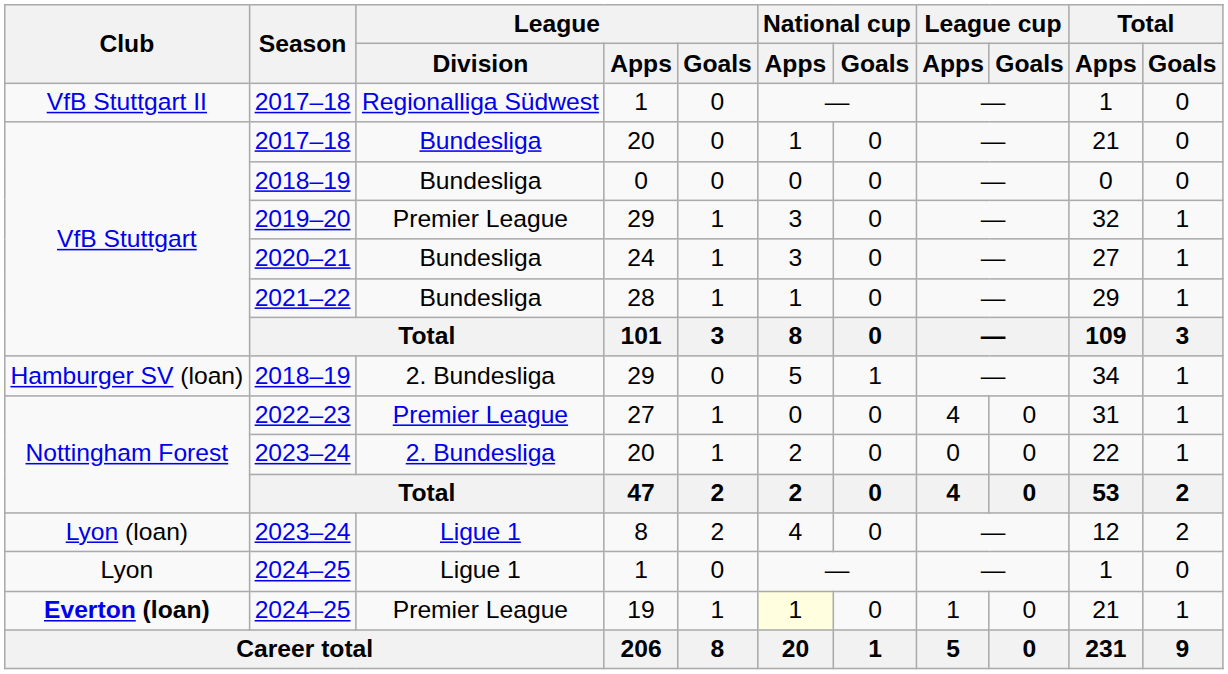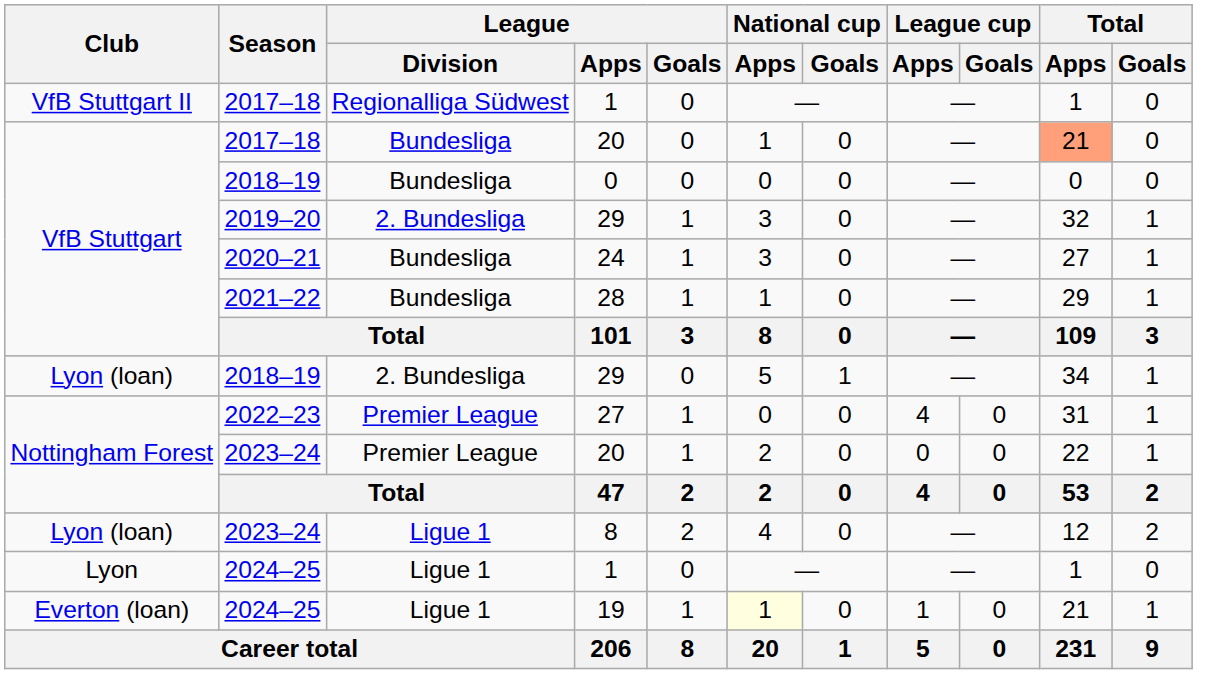 <table class="wikitable" style="text-align: center;">
 <tr>
 <th rowspan="2">Club</th>
 <th rowspan="2">Season</th>
 <th colspan="3">League</th>
 <th colspan="2">National cup</th>
 <th colspan="2">League cup</th>
 <th colspan="2">Total</th>
 </tr>
 <tr>
 <th>Division</th>
 <th>Apps</th>
 <th>Goals</th>
 <th>Apps</th>
 <th>Goals</th>
 <th>Apps</th>
 <th>Goals</th>
 <th>Apps</th>
 <th>Goals</th>
 </tr>
 <tr>
 <td><a href='#'>VfB Stuttgart II</a></td>
 <td><a href='#'>2017–18</a></td>
 <td><a href='#'>Regionalliga Südwest</a></td>
 <td>1</td>
 <td>0</td>
 <td colspan="2">—</td>
 <td colspan="2">—</td>
 <td>1</td>
 <td>0</td>
 </tr>
 <tr>
 <td rowspan="6"><a href='#'>VfB Stuttgart</a></td>
 <td><a href='#'>2017–18</a></td>
 <td><a href='#'>Bundesliga</a></td>
 <td>20</td>
 <td>0</td>
 <td>1</td>
 <td>0</td>
 <td colspan="2">—</td>
-<td>21</td>
+<td style="background: lightsalmon;">21</td>
 <td>0</td>
 </tr>
 <tr>
 <td><a href='#'>2018–19</a></td>
 <td>Bundesliga</td>
 <td>0</td>
 <td>0</td>
 <td>0</td>
 <td>0</td>
 <td colspan="2">—</td>
 <td>0</td>
 <td>0</td>
 </tr>
 <tr>
 <td><a href='#'>2019–20</a></td>
-<td>Premier League</td>
+<td><a href='#'>2. Bundesliga</a></td>
 <td>29</td>
 <td>1</td>
 <td>3</td>
 <td>0</td>
 <td colspan="2">—</td>
 <td>32</td>
 <td>1</td>
 </tr>
 <tr>
 <td><a href='#'>2020–21</a></td>
 <td>Bundesliga</td>
 <td>24</td>
 <td>1</td>
 <td>3</td>
 <td>0</td>
 <td colspan="2">—</td>
 <td>27</td>
 <td>1</td>
 </tr>
 <tr>
 <td><a href='#'>2021–22</a></td>
 <td>Bundesliga</td>
 <td>28</td>
 <td>1</td>
 <td>1</td>
 <td>0</td>
 <td colspan="2">—</td>
 <td>29</td>
 <td>1</td>
 </tr>
 <tr>
 <th colspan="2">Total</th>
 <th>101</th>
 <th>3</th>
 <th>8</th>
 <th>0</th>
 <th colspan="2">—</th>
 <th>109</th>
 <th>3</th>
 </tr>
 <tr>
-<td><a href='#'>Hamburger SV</a> (loan)</td>
+<td><a href='#'>Lyon</a> (loan)</td>
 <td><a href='#'>2018–19</a></td>
 <td>2. Bundesliga</td>
 <td>29</td>
 <td>0</td>
 <td>5</td>
 <td>1</td>
 <td colspan="2">—</td>
 <td>34</td>
 <td>1</td>
 </tr>
 <tr>
 <td rowspan="3"><a href='#'>Nottingham Forest</a></td>
 <td><a href='#'>2022–23</a></td>
 <td><a href='#'>Premier League</a></td>
 <td>27</td>
 <td>1</td>
 <td>0</td>
 <td>0</td>
 <td>4</td>
 <td>0</td>
 <td>31</td>
 <td>1</td>
 </tr>
 <tr>
 <td><a href='#'>2023–24</a></td>
-<td><a href='#'>2. Bundesliga</a></td>
+<td>Premier League</td>
 <td>20</td>
 <td>1</td>
 <td>2</td>
 <td>0</td>
 <td>0</td>
 <td>0</td>
 <td>22</td>
 <td>1</td>
 </tr>
 <tr>
 <th colspan="2">Total</th>
 <th>47</th>
 <th>2</th>
 <th>2</th>
 <th>0</th>
 <th>4</th>
 <th>0</th>
 <th>53</th>
 <th>2</th>
 </tr>
 <tr>
 <td><a href='#'>Lyon</a> (loan)</td>
 <td><a href='#'>2023–24</a></td>
 <td><a href='#'>Ligue 1</a></td>
 <td>8</td>
 <td>2</td>
 <td>4</td>
 <td>0</td>
 <td colspan="2">—</td>
 <td>12</td>
 <td>2</td>
 </tr>
 <tr>
 <td>Lyon</td>
 <td><a href='#'>2024–25</a></td>
 <td>Ligue 1</td>
 <td>1</td>
 <td>0</td>
 <td colspan="2">—</td>
 <td colspan="2">—</td>
 <td>1</td>
 <td>0</td>
 </tr>
 <tr>
-<td><strong><a href='#'>Everton</a> (loan)</strong></td>
+<td><a href='#'>Everton</a> (loan)</td>
 <td><a href='#'>2024–25</a></td>
-<td>Premier League</td>
+<td>Ligue 1</td>
 <td>19</td>
 <td>1</td>
 <td style="background: lightyellow;">1</td>
 <td>0</td>
 <td>1</td>
 <td>0</td>
 <td>21</td>
 <td>1</td>
 </tr>
 <tr>
 <th colspan="3">Career total</th>
 <th>206</th>
 <th>8</th>
 <th>20</th>
 <th>1</th>
 <th>5</th>
 <th>0</th>
 <th>231</th>
 <th>9</th>
 </tr>
 </table>
